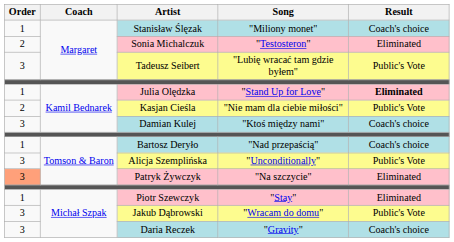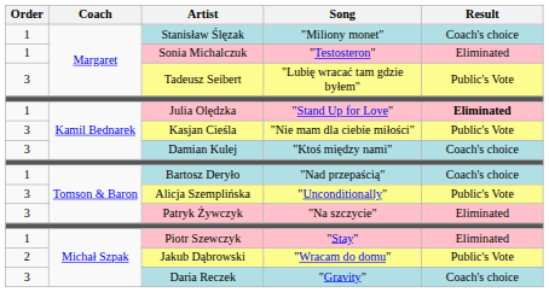 <table class="wikitable" style="text-align:center; width:80%;">
 <tr>
 <th scope="col" style="width:03%;">Order</th>
 <th scope="col" style="width:13%;">Coach</th>
 <th scope="col" style="width:17%;">Artist</th>
 <th scope="col" style="width:22%;">Song</th>
 <th scope="col" style="width:17%;">Result</th>
 </tr>
 <tr>
 <td scope="row">1</td>
 <td rowspan="3"><a href='#'>Margaret</a></td>
 <td style="background:#b0e0e6;">Stanisław Ślęzak</td>
 <td style="background:#b0e0e6;">"Miliony monet"</td>
 <td style="background:#b0e0e6;">Coach's choice</td>
 </tr>
 <tr>
-<td scope="row">2</td>
+<td scope="row">1</td>
 <td style="background:pink;">Sonia Michalczuk</td>
 <td style="background:pink;">"<a href='#'>Testosteron</a>"</td>
 <td style="background:pink;">Eliminated</td>
 </tr>
 <tr>
 <td scope="row">3</td>
 <td style="background:#fdfc8f;">Tadeusz Seibert</td>
 <td style="background:#fdfc8f;">"Lubię wracać tam gdzie byłem"</td>
 <td style="background:#fdfc8f;">Public's Vote</td>
 </tr>
 <tr>
 <td colspan="5" style="background:#555;"></td>
 </tr>
 <tr>
 <td scope="row">1</td>
 <td rowspan="3"><a href='#'>Kamil Bednarek</a></td>
 <td style="background:pink;">Julia Olędzka</td>
 <td style="background:pink;">"<a href='#'>Stand Up for Love</a>"</td>
 <td style="background:pink;"><strong>Eliminated</strong></td>
 </tr>
 <tr>
-<td scope="row">2</td>
+<td scope="row">3</td>
 <td style="background:#fdfc8f;">Kasjan Cieśla</td>
 <td style="background:#fdfc8f;">"Nie mam dla ciebie miłości"</td>
 <td style="background:#fdfc8f;">Public's Vote</td>
 </tr>
 <tr>
 <td scope="row">3</td>
 <td style="background:#b0e0e6;">Damian Kulej</td>
 <td style="background:#b0e0e6;">"Ktoś między nami"</td>
 <td style="background:#b0e0e6;">Coach's choice</td>
 </tr>
 <tr>
 <td colspan="5" style="background:#555;"></td>
 </tr>
 <tr>
 <td scope="row">1</td>
 <td rowspan="3"><a href='#'>Tomson & Baron</a></td>
 <td style="background:#b0e0e6;">Bartosz Deryło</td>
 <td style="background:#b0e0e6;">"Nad przepaścią"</td>
 <td style="background:#b0e0e6;">Coach's choice</td>
 </tr>
 <tr>
 <td scope="row">3</td>
 <td style="background:#fdfc8f;">Alicja Szemplińska</td>
 <td style="background:#fdfc8f;">"<a href='#'>Unconditionally</a>"</td>
 <td style="background:#fdfc8f;">Public's Vote</td>
 </tr>
 <tr>
-<td scope="row" style="background: lightsalmon;">3</td>
+<td scope="row">3</td>
 <td style="background:pink;">Patryk Żywczyk</td>
 <td style="background:pink;">"Na szczycie"</td>
 <td style="background:pink;">Eliminated</td>
 </tr>
 <tr>
 <td colspan="5" style="background:#555;"></td>
 </tr>
 <tr>
 <td scope="row">1</td>
 <td rowspan="3"><a href='#'>Michał Szpak</a></td>
 <td style="background:pink;">Piotr Szewczyk</td>
 <td style="background:pink;">"<a href='#'>Stay</a>"</td>
 <td style="background:pink;">Eliminated</td>
 </tr>
 <tr>
-<td scope="row">3</td>
+<td scope="row">2</td>
 <td style="background:#fdfc8f;">Jakub Dąbrowski</td>
 <td style="background:#fdfc8f;">"<a href='#'>Wracam do domu</a>"</td>
 <td style="background:#fdfc8f;">Public's Vote</td>
 </tr>
 <tr>
 <td scope="row">3</td>
 <td style="background:#b0e0e6;">Daria Reczek</td>
 <td style="background:#b0e0e6;">"<a href='#'>Gravity</a>"</td>
 <td style="background:#b0e0e6;">Coach's choice</td>
 </tr>
 </table>
